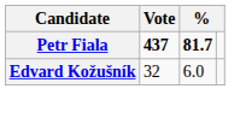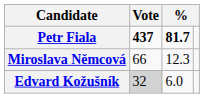 <table class="wikitable">
 <tr>
 <th>Candidate</th>
 <th>Vote</th>
 <th colspan=2>%</th>
 </tr>
 <tr>
 <th><a href='#'>Petr Fiala</a></th>
 <td><strong>437</strong></td>
 <td><strong>81.7</strong></td>
 <td></td>
 </tr>
 <tr>
+<th><a href='#'>Miroslava Němcová</a></th>
+<td>66</td>
+<td>12.3</td>
+<td></td>
+</tr>
+<tr>
 <th><a href='#'>Edvard Kožušník</a></th>
-<td>32</td>
+<td style="background: lightgrey;">32</td>
 <td>6.0</td>
 <td></td>
 </tr>
 </table>
